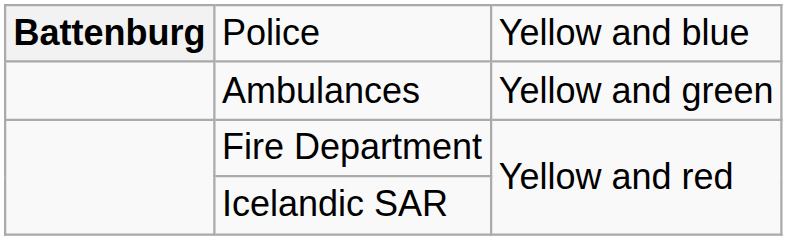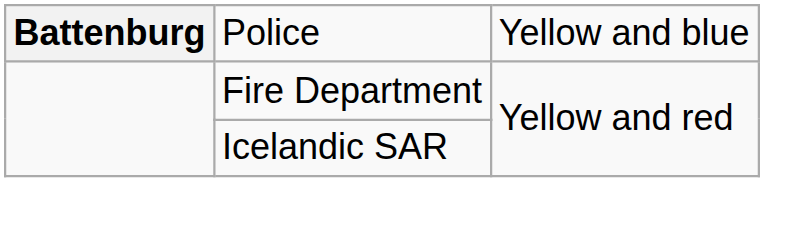 <table class="wikitable">
 <tr>
 <th>Battenburg</th>
 <td>Police</td>
 <td>Yellow and blue</td>
-</tr>
-<tr>
-<td></td>
-<td>Ambulances</td>
-<td>Yellow and green</td>
 </tr>
 <tr>
 <td rowspan="3"></td>
 <td>Fire Department</td>
 <td rowspan="3">Yellow and red</td>
 </tr>
 <tr>
 <td rowspan="4">Icelandic SAR</td>
 </tr>
 <tr>
 </tr>
 </table>
